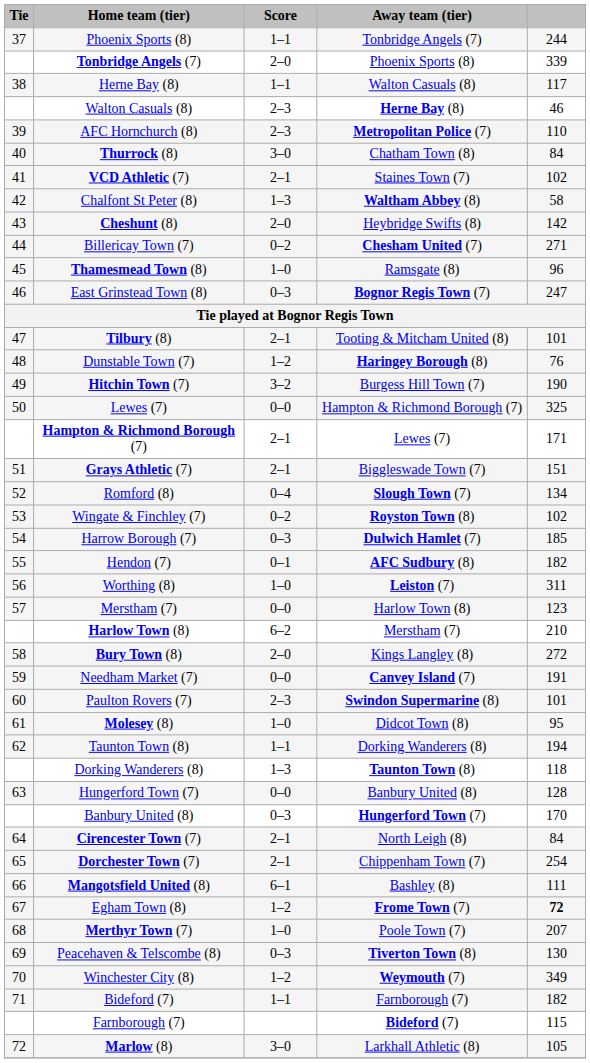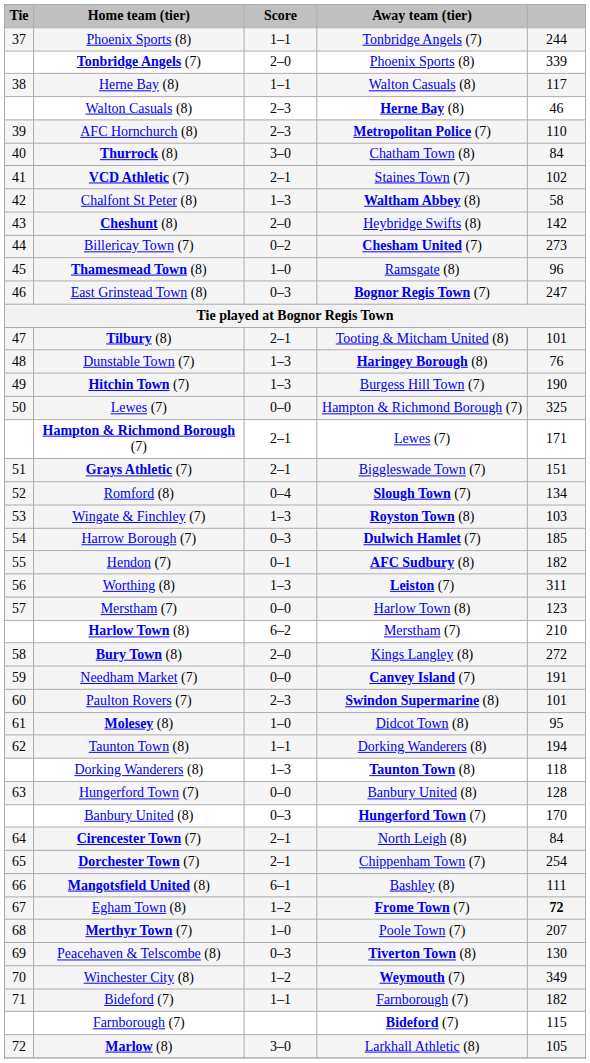 <table class="wikitable" style="width: 600px; background:WhiteSmoke; text-align:center; font-size:90%">
 <tr>
 <td scope="col" style="width:  5.00%; background:silver;"><strong>Tie</strong></td>
 <td scope="col" style="width: 36.25%; background:silver;"><strong>Home team (tier)</strong></td>
 <td scope="col" style="width: 12.50%; background:silver;"><strong>Score</strong></td>
 <td scope="col" style="width: 36.25%; background:silver;"><strong>Away team (tier)</strong></td>
 <td scope="col" style="width: 10.00%; background:silver;"><strong></strong></td>
 </tr>
 <tr>
 <td>37</td>
 <td><a href='#'>Phoenix Sports</a> (8)</td>
 <td>1–1</td>
 <td><a href='#'>Tonbridge Angels</a> (7)</td>
 <td>244</td>
 </tr>
 <tr style="background:white;">
 <td><em></em></td>
 <td><strong><a href='#'>Tonbridge Angels</a></strong> (7)</td>
 <td>2–0</td>
 <td><a href='#'>Phoenix Sports</a> (8)</td>
 <td>339</td>
 </tr>
 <tr>
 <td>38</td>
 <td><a href='#'>Herne Bay</a> (8)</td>
 <td>1–1</td>
 <td><a href='#'>Walton Casuals</a> (8)</td>
 <td>117</td>
 </tr>
 <tr style="background:white;">
 <td><em></em></td>
 <td><a href='#'>Walton Casuals</a> (8)</td>
 <td>2–3</td>
 <td><strong><a href='#'>Herne Bay</a></strong> (8)</td>
 <td>46</td>
 </tr>
 <tr>
 <td>39</td>
 <td><a href='#'>AFC Hornchurch</a> (8)</td>
 <td>2–3</td>
 <td><strong><a href='#'>Metropolitan Police</a></strong> (7)</td>
 <td>110</td>
 </tr>
 <tr>
 <td>40</td>
 <td><strong><a href='#'>Thurrock</a></strong> (8)</td>
 <td>3–0</td>
 <td><a href='#'>Chatham Town</a> (8)</td>
 <td>84</td>
 </tr>
 <tr>
 <td>41</td>
 <td><strong><a href='#'>VCD Athletic</a></strong> (7)</td>
 <td>2–1</td>
 <td><a href='#'>Staines Town</a> (7)</td>
 <td>102</td>
 </tr>
 <tr>
 <td>42</td>
 <td><a href='#'>Chalfont St Peter</a> (8)</td>
 <td>1–3</td>
 <td><strong><a href='#'>Waltham Abbey</a></strong> (8)</td>
 <td>58</td>
 </tr>
 <tr>
 <td>43</td>
 <td><strong><a href='#'>Cheshunt</a></strong> (8)</td>
 <td>2–0</td>
 <td><a href='#'>Heybridge Swifts</a> (8)</td>
 <td>142</td>
 </tr>
 <tr>
 <td>44</td>
 <td><a href='#'>Billericay Town</a> (7)</td>
 <td>0–2</td>
 <td><strong><a href='#'>Chesham United</a></strong> (7)</td>
-<td>271</td>
+<td>273</td>
 </tr>
 <tr>
 <td>45</td>
 <td><strong><a href='#'>Thamesmead Town</a></strong> (8)</td>
 <td>1–0</td>
 <td><a href='#'>Ramsgate</a> (8)</td>
 <td>96</td>
 </tr>
 <tr>
 <td>46</td>
 <td><a href='#'>East Grinstead Town</a> (8)</td>
 <td>0–3</td>
 <td><strong><a href='#'>Bognor Regis Town</a></strong> (7)</td>
 <td>247</td>
 </tr>
 <tr>
 <th colspan="5">Tie played at Bognor Regis Town</th>
 </tr>
 <tr>
 <td>47</td>
 <td><strong><a href='#'>Tilbury</a></strong> (8)</td>
 <td>2–1</td>
 <td><a href='#'>Tooting & Mitcham United</a> (8)</td>
 <td>101</td>
 </tr>
 <tr>
 <td>48</td>
 <td><a href='#'>Dunstable Town</a> (7)</td>
-<td>1–2</td>
+<td>1–3</td>
 <td><strong><a href='#'>Haringey Borough</a></strong> (8)</td>
 <td>76</td>
 </tr>
 <tr>
 <td>49</td>
 <td><strong><a href='#'>Hitchin Town</a></strong> (7)</td>
-<td>3–2</td>
+<td>1–3</td>
 <td><a href='#'>Burgess Hill Town</a> (7)</td>
 <td>190</td>
 </tr>
 <tr>
 <td>50</td>
 <td><a href='#'>Lewes</a> (7)</td>
 <td>0–0</td>
 <td><a href='#'>Hampton & Richmond Borough</a> (7)</td>
 <td>325</td>
 </tr>
 <tr style="background:white;">
 <td><em></em></td>
 <td><strong><a href='#'>Hampton & Richmond Borough</a></strong> (7)</td>
 <td>2–1</td>
 <td><a href='#'>Lewes</a> (7)</td>
 <td>171</td>
 </tr>
 <tr>
 <td>51</td>
 <td><strong><a href='#'>Grays Athletic</a></strong> (7)</td>
 <td>2–1</td>
 <td><a href='#'>Biggleswade Town</a> (7)</td>
 <td>151</td>
 </tr>
 <tr>
 <td>52</td>
 <td><a href='#'>Romford</a> (8)</td>
 <td>0–4</td>
 <td><strong><a href='#'>Slough Town</a></strong> (7)</td>
 <td>134</td>
 </tr>
 <tr>
 <td>53</td>
 <td><a href='#'>Wingate & Finchley</a> (7)</td>
-<td>0–2</td>
+<td>1–3</td>
 <td><strong><a href='#'>Royston Town</a></strong> (8)</td>
-<td>102</td>
+<td>103</td>
 </tr>
 <tr>
 <td>54</td>
 <td><a href='#'>Harrow Borough</a> (7)</td>
 <td>0–3</td>
 <td><strong><a href='#'>Dulwich Hamlet</a></strong> (7)</td>
 <td>185</td>
 </tr>
 <tr>
 <td>55</td>
 <td><a href='#'>Hendon</a> (7)</td>
 <td>0–1</td>
 <td><strong><a href='#'>AFC Sudbury</a></strong> (8)</td>
 <td>182</td>
 </tr>
 <tr>
 <td>56</td>
 <td><a href='#'>Worthing</a> (8)</td>
-<td>1–0</td>
+<td>1–3</td>
 <td><strong><a href='#'>Leiston</a></strong> (7)</td>
 <td>311</td>
 </tr>
 <tr>
 <td>57</td>
 <td><a href='#'>Merstham</a> (7)</td>
 <td>0–0</td>
 <td><a href='#'>Harlow Town</a> (8)</td>
 <td>123</td>
 </tr>
 <tr style="background:white;">
 <td><em></em></td>
 <td><strong><a href='#'>Harlow Town</a></strong> (8)</td>
 <td>6–2</td>
 <td><a href='#'>Merstham</a> (7)</td>
 <td>210</td>
 </tr>
 <tr>
 <td>58</td>
 <td><strong><a href='#'>Bury Town</a></strong> (8)</td>
 <td>2–0</td>
 <td><a href='#'>Kings Langley</a> (8)</td>
 <td>272</td>
 </tr>
 <tr>
 <td>59</td>
 <td><a href='#'>Needham Market</a> (7)</td>
 <td>0–0</td>
 <td><strong><a href='#'>Canvey Island</a></strong> (7)</td>
 <td>191</td>
 </tr>
 <tr>
 <td>60</td>
 <td><a href='#'>Paulton Rovers</a> (7)</td>
 <td>2–3</td>
 <td><strong><a href='#'>Swindon Supermarine</a></strong> (8)</td>
 <td>101</td>
 </tr>
 <tr>
 <td>61</td>
 <td><strong><a href='#'>Molesey</a></strong> (8)</td>
 <td>1–0</td>
 <td><a href='#'>Didcot Town</a> (8)</td>
 <td>95</td>
 </tr>
 <tr>
 <td>62</td>
 <td><a href='#'>Taunton Town</a> (8)</td>
 <td>1–1</td>
 <td><a href='#'>Dorking Wanderers</a> (8)</td>
 <td>194</td>
 </tr>
 <tr style="background:white;">
 <td><em></em></td>
 <td><a href='#'>Dorking Wanderers</a> (8)</td>
 <td>1–3</td>
 <td><strong><a href='#'>Taunton Town</a></strong> (8)</td>
 <td>118</td>
 </tr>
 <tr>
 <td>63</td>
 <td><a href='#'>Hungerford Town</a> (7)</td>
 <td>0–0</td>
 <td><a href='#'>Banbury United</a> (8)</td>
 <td>128</td>
 </tr>
 <tr style="background:white;">
 <td><em></em></td>
 <td><a href='#'>Banbury United</a> (8)</td>
 <td>0–3</td>
 <td><strong><a href='#'>Hungerford Town</a></strong> (7)</td>
 <td>170</td>
 </tr>
 <tr>
 <td>64</td>
 <td><strong><a href='#'>Cirencester Town</a></strong> (7)</td>
 <td>2–1</td>
 <td><a href='#'>North Leigh</a> (8)</td>
 <td>84</td>
 </tr>
 <tr>
 <td>65</td>
 <td><strong><a href='#'>Dorchester Town</a></strong> (7)</td>
 <td>2–1</td>
 <td><a href='#'>Chippenham Town</a> (7)</td>
 <td>254</td>
 </tr>
 <tr>
 <td>66</td>
 <td><strong><a href='#'>Mangotsfield United</a></strong> (8)</td>
 <td>6–1</td>
 <td><a href='#'>Bashley</a> (8)</td>
 <td>111</td>
 </tr>
 <tr>
 <td>67</td>
 <td><a href='#'>Egham Town</a> (8)</td>
 <td>1–2</td>
 <td><strong><a href='#'>Frome Town</a></strong> (7)</td>
 <td><strong>72</strong></td>
 </tr>
 <tr>
 <td>68</td>
 <td><strong><a href='#'>Merthyr Town</a></strong> (7)</td>
 <td>1–0</td>
 <td><a href='#'>Poole Town</a> (7)</td>
 <td>207</td>
 </tr>
 <tr>
 <td>69</td>
 <td><a href='#'>Peacehaven & Telscombe</a> (8)</td>
 <td>0–3</td>
 <td><strong><a href='#'>Tiverton Town</a></strong> (8)</td>
 <td>130</td>
 </tr>
 <tr>
 <td>70</td>
 <td><a href='#'>Winchester City</a> (8)</td>
 <td>1–2</td>
 <td><strong><a href='#'>Weymouth</a></strong> (7)</td>
 <td>349</td>
 </tr>
 <tr>
 <td>71</td>
 <td><a href='#'>Bideford</a> (7)</td>
 <td>1–1</td>
 <td><a href='#'>Farnborough</a> (7)</td>
 <td>182</td>
 </tr>
 <tr style="background:white;">
 <td><em></em></td>
 <td><a href='#'>Farnborough</a> (7)</td>
 <td></td>
 <td><strong><a href='#'>Bideford</a></strong> (7)</td>
 <td>115</td>
 </tr>
 <tr>
 <td>72</td>
 <td><strong><a href='#'>Marlow</a></strong> (8)</td>
 <td>3–0</td>
 <td><a href='#'>Larkhall Athletic</a> (8)</td>
 <td>105</td>
 </tr>
 <tr>
 </tr>
 </table>
